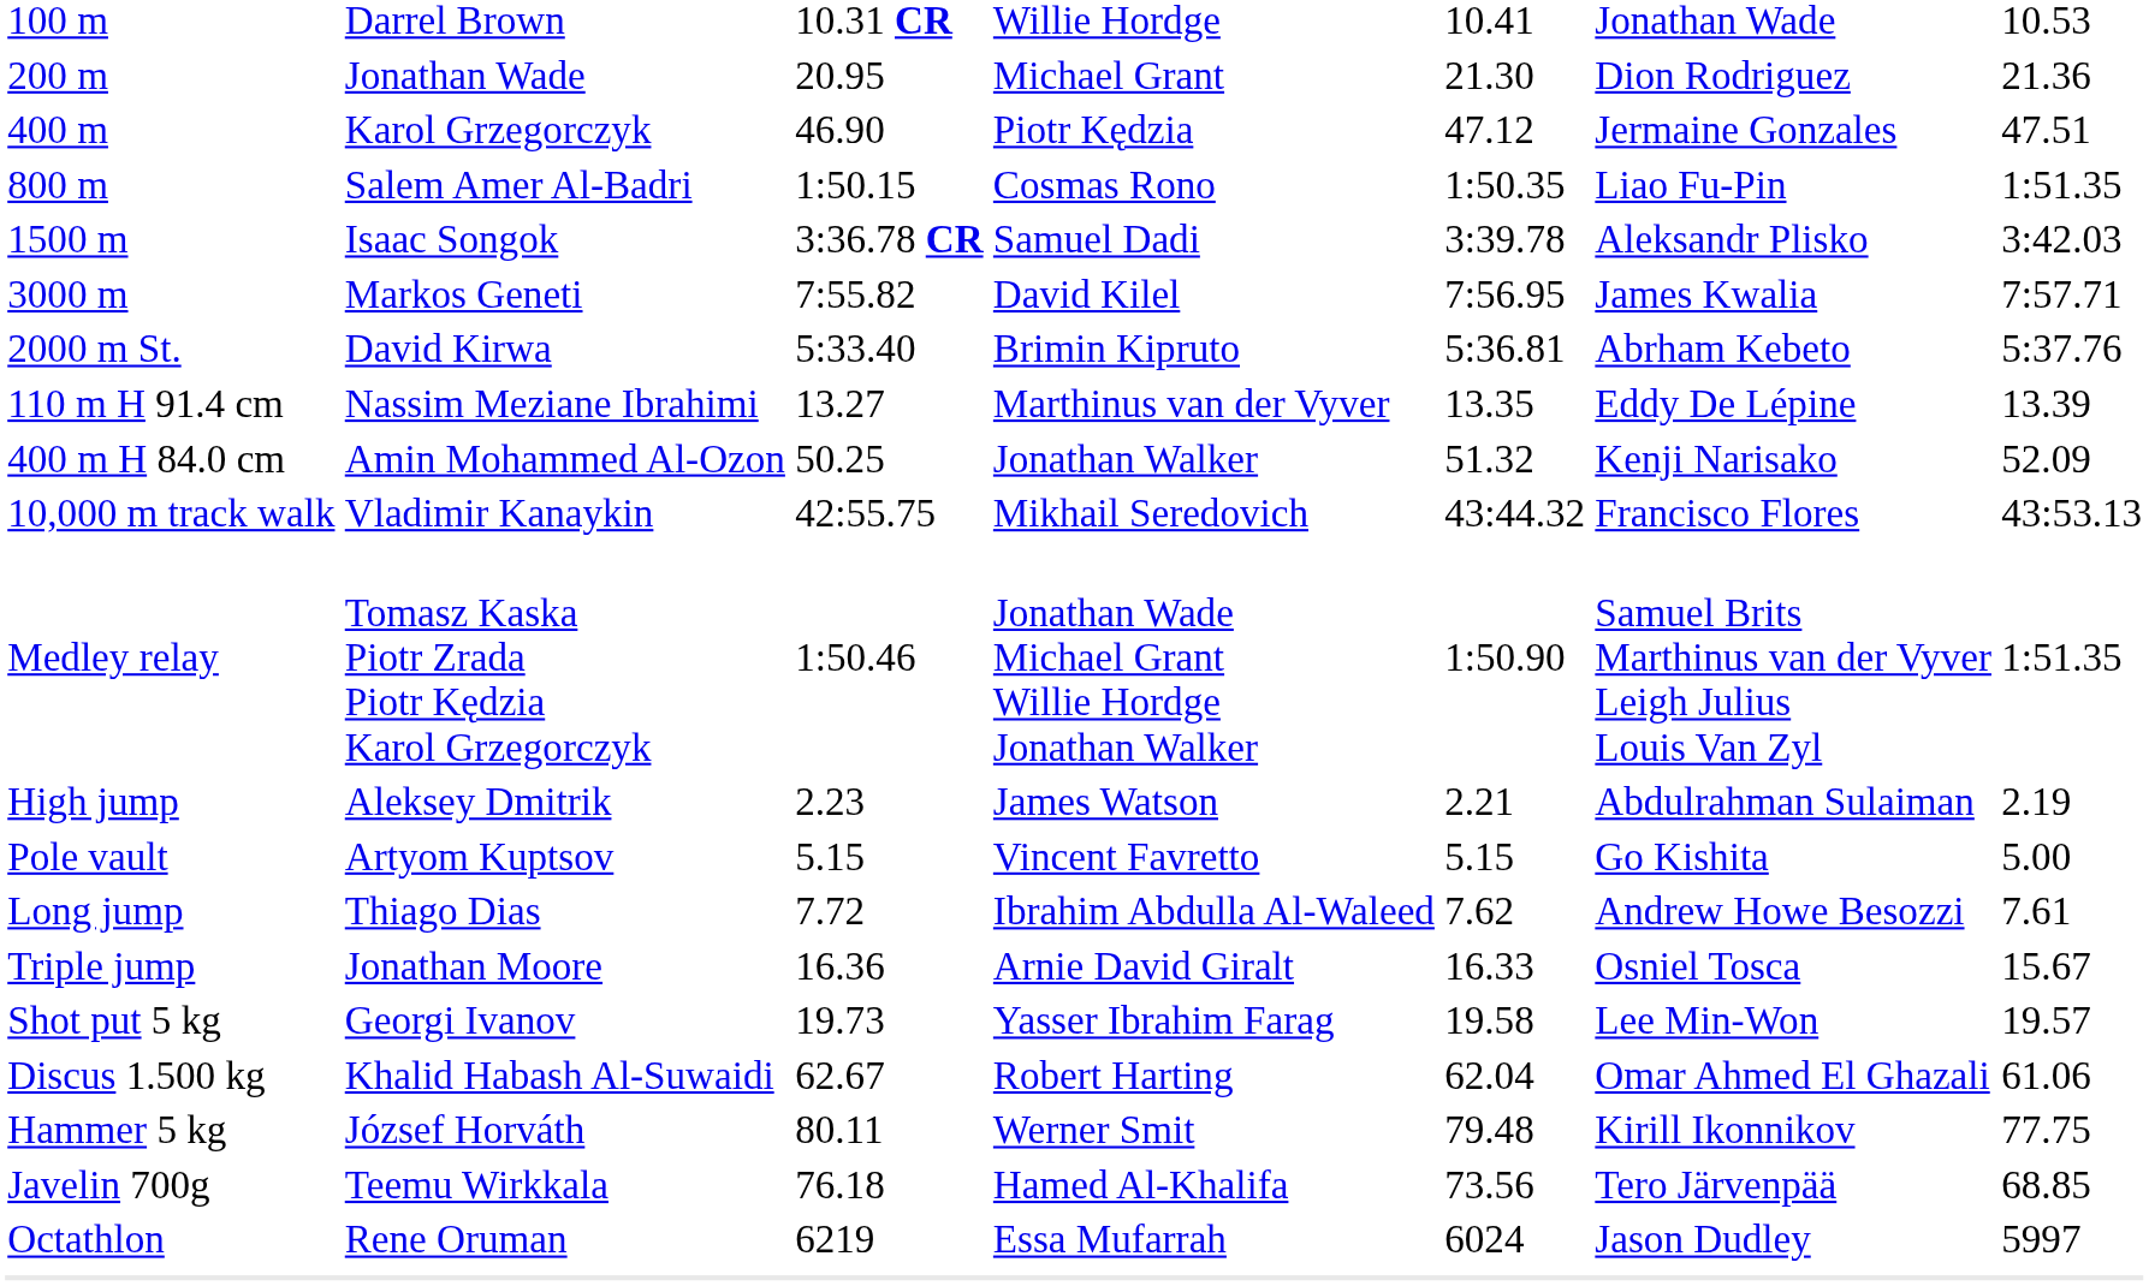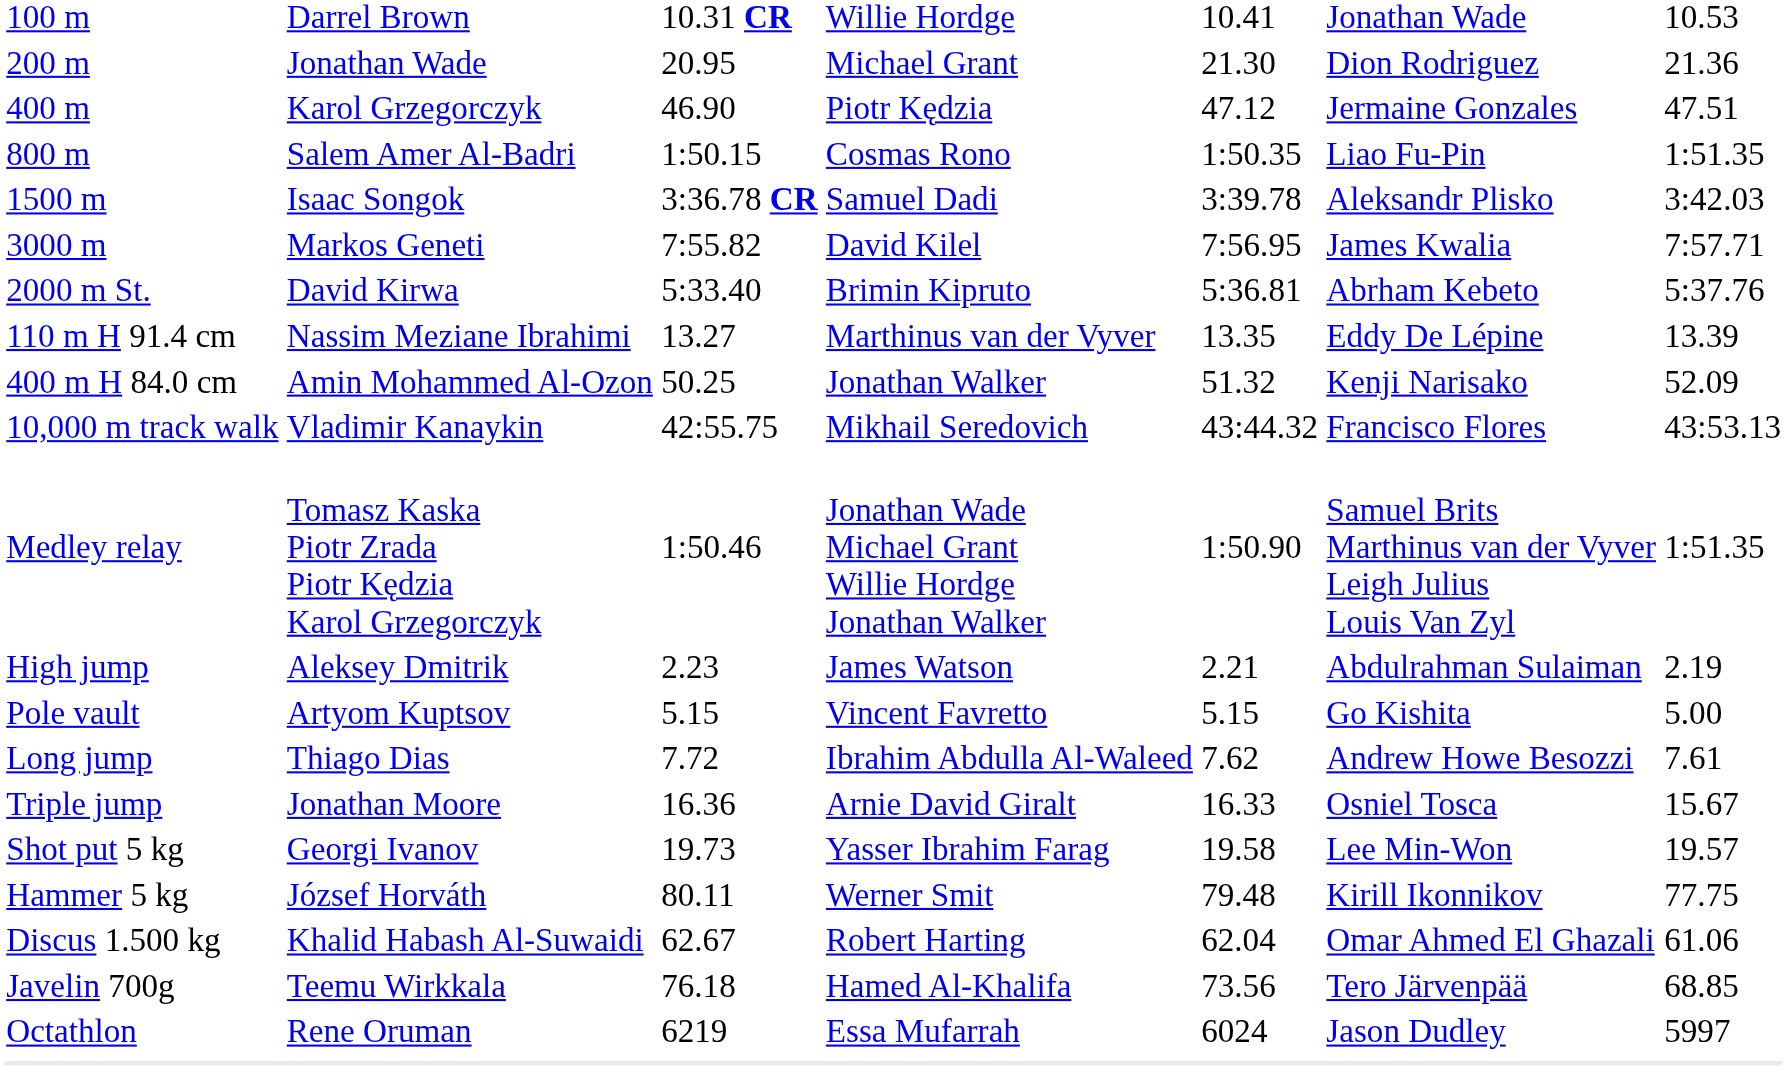 <table>
 <tr>
 <td><a href='#'>100 m</a></td>
 <td><a href='#'>Darrel Brown</a><br></td>
 <td>10.31 <strong><a href='#'>CR</a></strong></td>
 <td><a href='#'>Willie Hordge</a><br></td>
 <td>10.41</td>
 <td><a href='#'>Jonathan Wade</a><br></td>
 <td>10.53</td>
 </tr>
 <tr>
 <td><a href='#'>200 m</a></td>
 <td><a href='#'>Jonathan Wade</a><br></td>
 <td>20.95</td>
 <td><a href='#'>Michael Grant</a><br></td>
 <td>21.30</td>
 <td><a href='#'>Dion Rodriguez </a><br></td>
 <td>21.36</td>
 </tr>
 <tr>
 <td><a href='#'>400 m</a></td>
 <td><a href='#'>Karol Grzegorczyk</a><br></td>
 <td>46.90</td>
 <td><a href='#'>Piotr Kędzia</a><br></td>
 <td>47.12</td>
 <td><a href='#'>Jermaine Gonzales</a><br></td>
 <td>47.51</td>
 </tr>
 <tr>
 <td><a href='#'>800 m</a></td>
 <td><a href='#'>Salem Amer Al-Badri </a><br></td>
 <td>1:50.15</td>
 <td><a href='#'>Cosmas Rono</a><br></td>
 <td>1:50.35</td>
 <td><a href='#'>Liao Fu-Pin</a><br></td>
 <td>1:51.35</td>
 </tr>
 <tr>
 <td><a href='#'>1500 m</a></td>
 <td><a href='#'>Isaac Songok</a><br></td>
 <td>3:36.78 <strong><a href='#'>CR</a></strong></td>
 <td><a href='#'>Samuel Dadi</a><br></td>
 <td>3:39.78</td>
 <td><a href='#'>Aleksandr Plisko</a><br></td>
 <td>3:42.03</td>
 </tr>
 <tr>
 <td><a href='#'>3000 m</a></td>
 <td><a href='#'>Markos Geneti</a><br></td>
 <td>7:55.82</td>
 <td><a href='#'>David Kilel </a><br></td>
 <td>7:56.95</td>
 <td><a href='#'>James Kwalia</a><br></td>
 <td>7:57.71</td>
 </tr>
 <tr>
 <td><a href='#'>2000 m St.</a></td>
 <td><a href='#'>David Kirwa</a><br></td>
 <td>5:33.40</td>
 <td><a href='#'>Brimin Kipruto</a><br></td>
 <td>5:36.81</td>
 <td><a href='#'>Abrham Kebeto</a><br></td>
 <td>5:37.76</td>
 </tr>
 <tr>
 <td><a href='#'>110 m H</a> 91.4 cm</td>
 <td><a href='#'>Nassim Meziane Ibrahimi </a><br></td>
 <td>13.27</td>
 <td><a href='#'>Marthinus van der Vyver</a><br></td>
 <td>13.35</td>
 <td><a href='#'>Eddy De Lépine</a><br></td>
 <td>13.39</td>
 </tr>
 <tr>
 <td><a href='#'>400 m H</a> 84.0 cm</td>
 <td><a href='#'>Amin Mohammed Al-Ozon</a><br></td>
 <td>50.25</td>
 <td><a href='#'>Jonathan Walker</a><br></td>
 <td>51.32</td>
 <td><a href='#'>Kenji Narisako</a><br></td>
 <td>52.09</td>
 </tr>
 <tr>
 <td><a href='#'>10,000 m track walk</a></td>
 <td><a href='#'>Vladimir Kanaykin</a><br></td>
 <td>42:55.75</td>
 <td><a href='#'>Mikhail Seredovich</a><br></td>
 <td>43:44.32</td>
 <td><a href='#'>Francisco Flores</a><br></td>
 <td>43:53.13</td>
 </tr>
 <tr>
 <td><a href='#'>Medley relay</a></td>
 <td><br><a href='#'>Tomasz Kaska</a><br><a href='#'>Piotr Zrada</a><br><a href='#'>Piotr Kędzia</a><br><a href='#'>Karol Grzegorczyk</a></td>
 <td>1:50.46</td>
 <td><br><a href='#'>Jonathan Wade</a><br><a href='#'>Michael Grant</a><br><a href='#'>Willie Hordge</a><br><a href='#'>Jonathan Walker</a></td>
 <td>1:50.90</td>
 <td><br><a href='#'>Samuel Brits</a><br><a href='#'>Marthinus van der Vyver</a><br><a href='#'>Leigh Julius</a><br><a href='#'>Louis Van Zyl</a></td>
 <td>1:51.35</td>
 </tr>
 <tr>
 <td><a href='#'>High jump</a></td>
 <td><a href='#'>Aleksey Dmitrik</a><br></td>
 <td>2.23</td>
 <td><a href='#'>James Watson</a><br></td>
 <td>2.21</td>
 <td><a href='#'>Abdulrahman Sulaiman</a><br></td>
 <td>2.19</td>
 </tr>
 <tr>
 <td><a href='#'>Pole vault</a></td>
 <td><a href='#'>Artyom Kuptsov</a><br></td>
 <td>5.15</td>
 <td><a href='#'>Vincent Favretto</a><br></td>
 <td>5.15</td>
 <td><a href='#'>Go Kishita</a><br></td>
 <td>5.00</td>
 </tr>
 <tr>
 <td><a href='#'>Long jump</a></td>
 <td><a href='#'>Thiago Dias</a><br></td>
 <td>7.72</td>
 <td><a href='#'>Ibrahim Abdulla Al-Waleed</a><br></td>
 <td>7.62</td>
 <td><a href='#'>Andrew Howe Besozzi</a><br></td>
 <td>7.61</td>
 </tr>
 <tr>
 <td><a href='#'>Triple jump</a></td>
 <td><a href='#'>Jonathan Moore</a><br></td>
 <td>16.36</td>
 <td><a href='#'>Arnie David Giralt </a><br></td>
 <td>16.33</td>
 <td><a href='#'>Osniel Tosca</a><br></td>
 <td>15.67</td>
 </tr>
 <tr>
 <td><a href='#'>Shot put</a> 5 kg</td>
 <td><a href='#'>Georgi Ivanov</a><br></td>
 <td>19.73</td>
 <td><a href='#'>Yasser Ibrahim Farag</a><br></td>
 <td>19.58</td>
 <td><a href='#'>Lee Min-Won</a><br></td>
 <td>19.57</td>
 </tr>
 <tr>
+<td><a href='#'>Hammer</a> 5 kg</td>
+<td><a href='#'>József Horváth</a><br></td>
+<td>80.11</td>
+<td><a href='#'>Werner Smit</a><br></td>
+<td>79.48</td>
+<td><a href='#'>Kirill Ikonnikov</a><br></td>
+<td>77.75</td>
+</tr>
+<tr>
 <td><a href='#'>Discus</a> 1.500 kg</td>
 <td><a href='#'>Khalid Habash Al-Suwaidi</a><br></td>
 <td>62.67</td>
 <td><a href='#'>Robert Harting</a><br></td>
 <td>62.04</td>
 <td><a href='#'>Omar Ahmed El Ghazali</a><br></td>
 <td>61.06</td>
-</tr>
-<tr>
-<td><a href='#'>Hammer</a> 5 kg</td>
-<td><a href='#'>József Horváth</a><br></td>
-<td>80.11</td>
-<td><a href='#'>Werner Smit</a><br></td>
-<td>79.48</td>
-<td><a href='#'>Kirill Ikonnikov</a><br></td>
-<td>77.75</td>
 </tr>
 <tr>
 <td><a href='#'>Javelin</a> 700g</td>
 <td><a href='#'>Teemu Wirkkala</a><br></td>
 <td>76.18</td>
 <td><a href='#'>Hamed Al-Khalifa</a><br></td>
 <td>73.56</td>
 <td><a href='#'>Tero Järvenpää</a><br></td>
 <td>68.85</td>
 </tr>
 <tr>
 <td><a href='#'>Octathlon</a></td>
 <td><a href='#'>Rene Oruman</a><br></td>
 <td>6219</td>
 <td><a href='#'>Essa Mufarrah</a><br></td>
 <td>6024</td>
 <td><a href='#'>Jason Dudley</a><br></td>
 <td>5997</td>
 </tr>
 <tr>
 </tr>
 <tr bgcolor= e8e8e8>
 <td colspan=7></td>
 </tr>
 </table>
